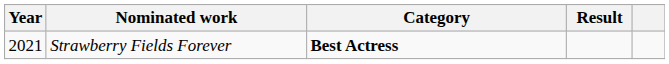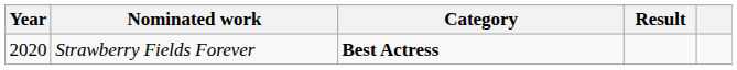 <table class="wikitable" style="width:100%;">
 <tr>
 <th width=5%>Year</th>
 <th style="width:40%;">Nominated work</th>
 <th style="width:40%;">Category</th>
 <th style="width:10%;">Result</th>
 <th width=5%></th>
 </tr>
 <tr>
-<td style="text-align:center;">2021</td>
+<td style="text-align:center;">2020</td>
 <td style="text-align:left;"><em>Strawberry Fields Forever</em></td>
 <td><strong>Best Actress</strong></td>
 <td></td>
 <td style="text-align:center;"></td>
 </tr>
 </table>
